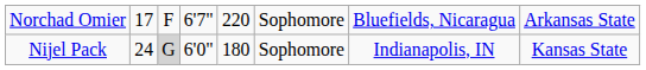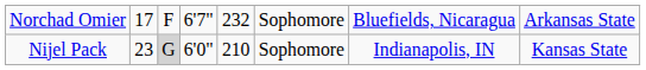 <table class="wikitable sortable" border="1" style="text-align:center;">
 <tr align=center>
 </tr>
 <tr>
 <td><a href='#'>Norchad Omier</a></td>
 <td>17</td>
 <td>F</td>
 <td>6'7"</td>
-<td>220</td>
+<td>232</td>
 <td>Sophomore</td>
 <td><a href='#'>Bluefields, Nicaragua</a></td>
 <td><a href='#'>Arkansas State</a></td>
 </tr>
 <tr>
 <td><a href='#'>Nijel Pack</a></td>
-<td>24</td>
+<td>23</td>
 <td style="background: lightgrey;">G</td>
 <td>6'0"</td>
-<td>180</td>
+<td>210</td>
 <td>Sophomore</td>
 <td><a href='#'>Indianapolis, IN</a></td>
 <td><a href='#'>Kansas State</a></td>
 </tr>
 </table>
